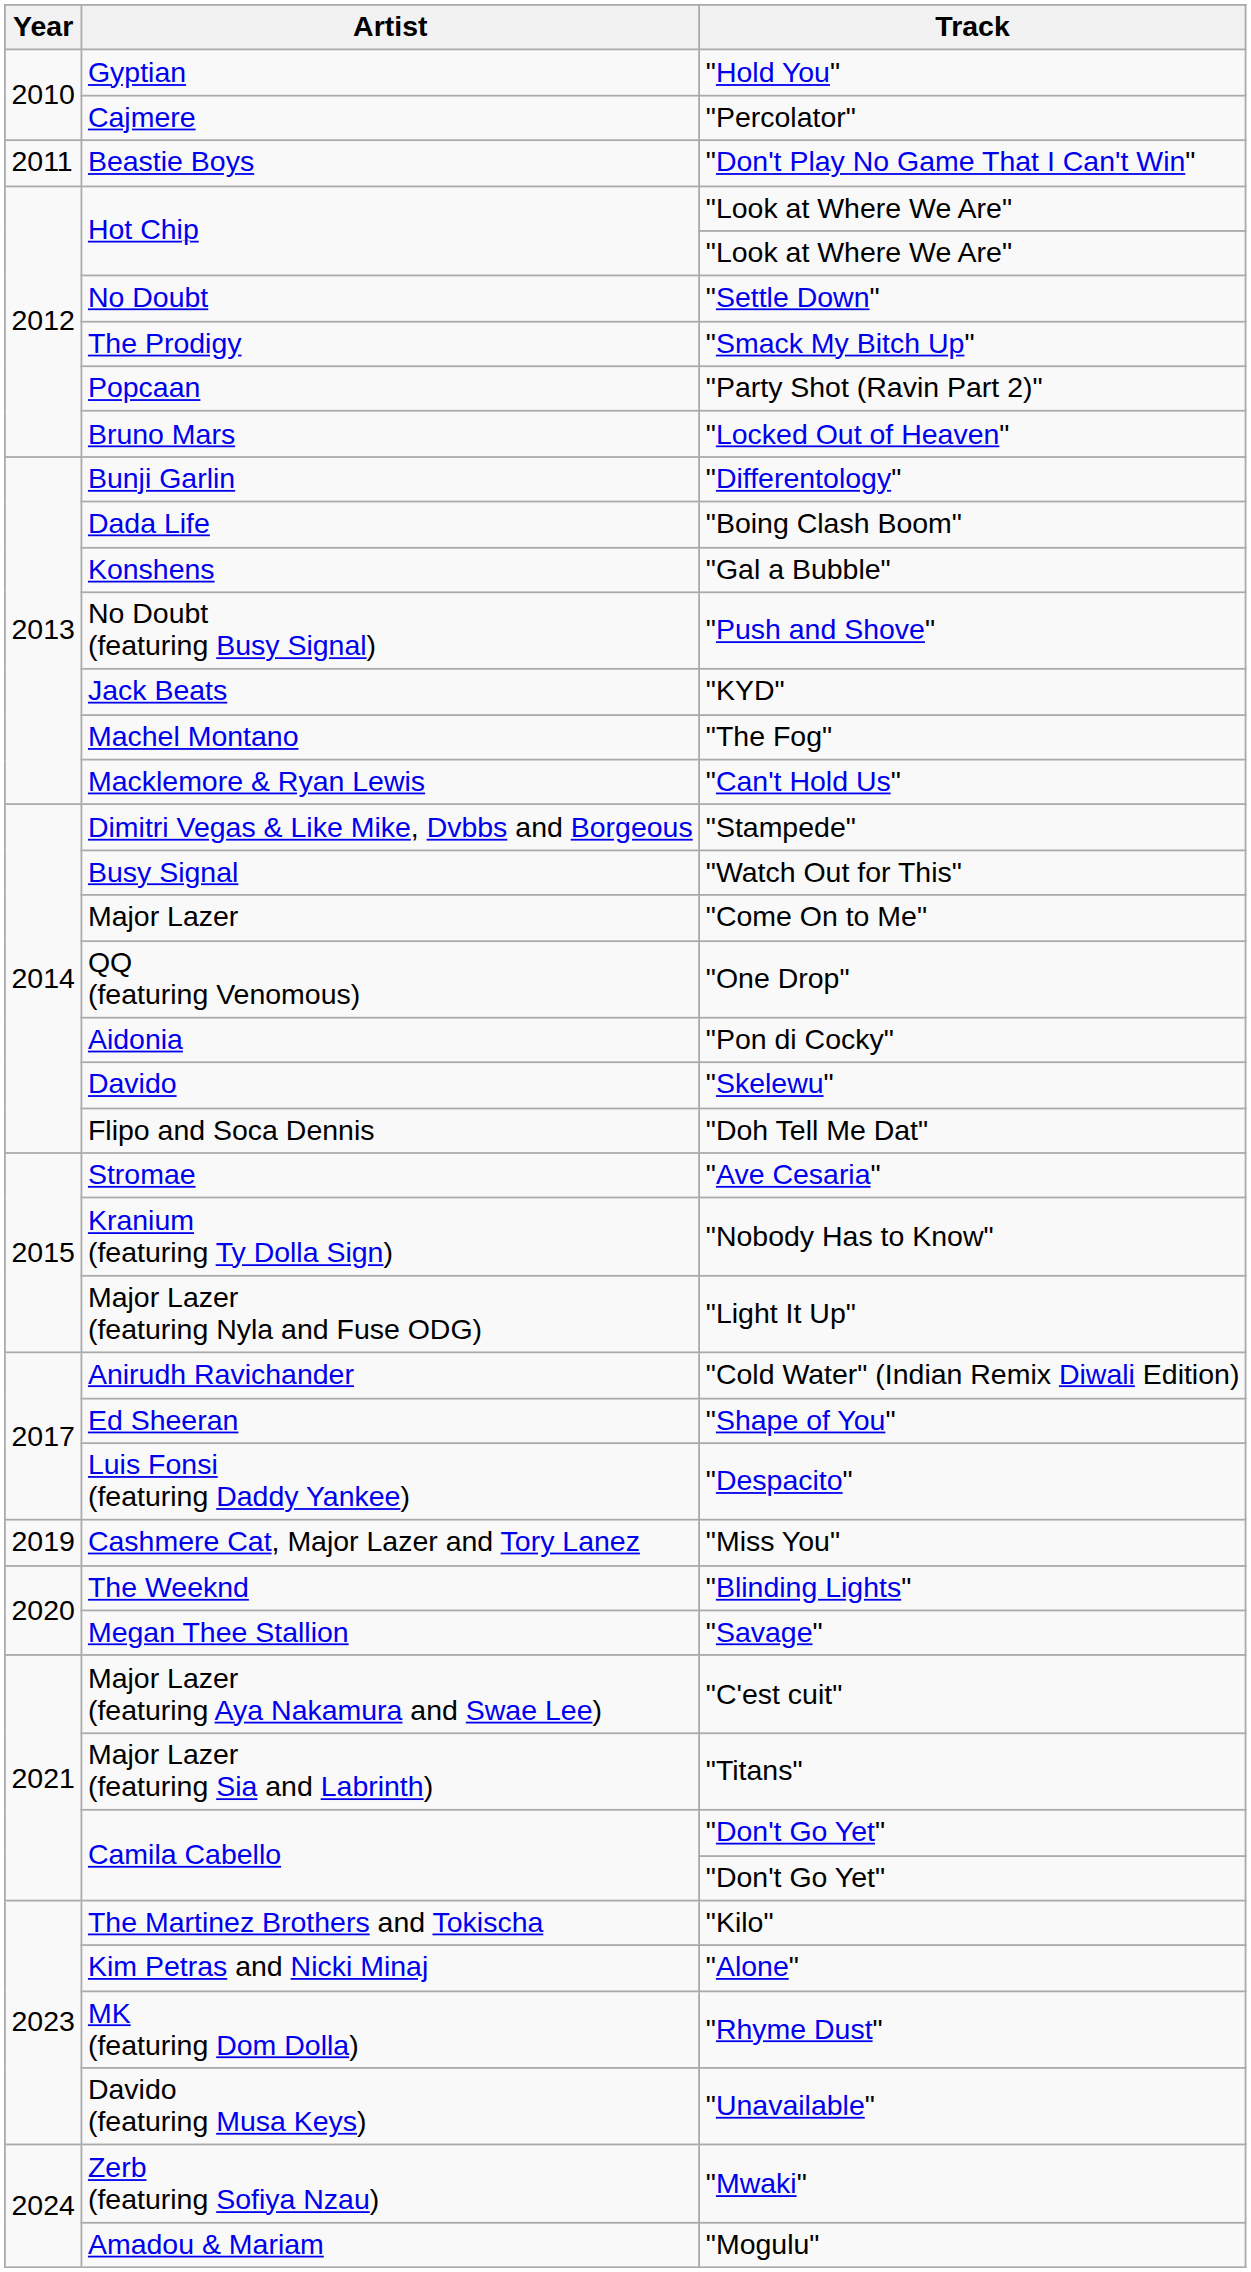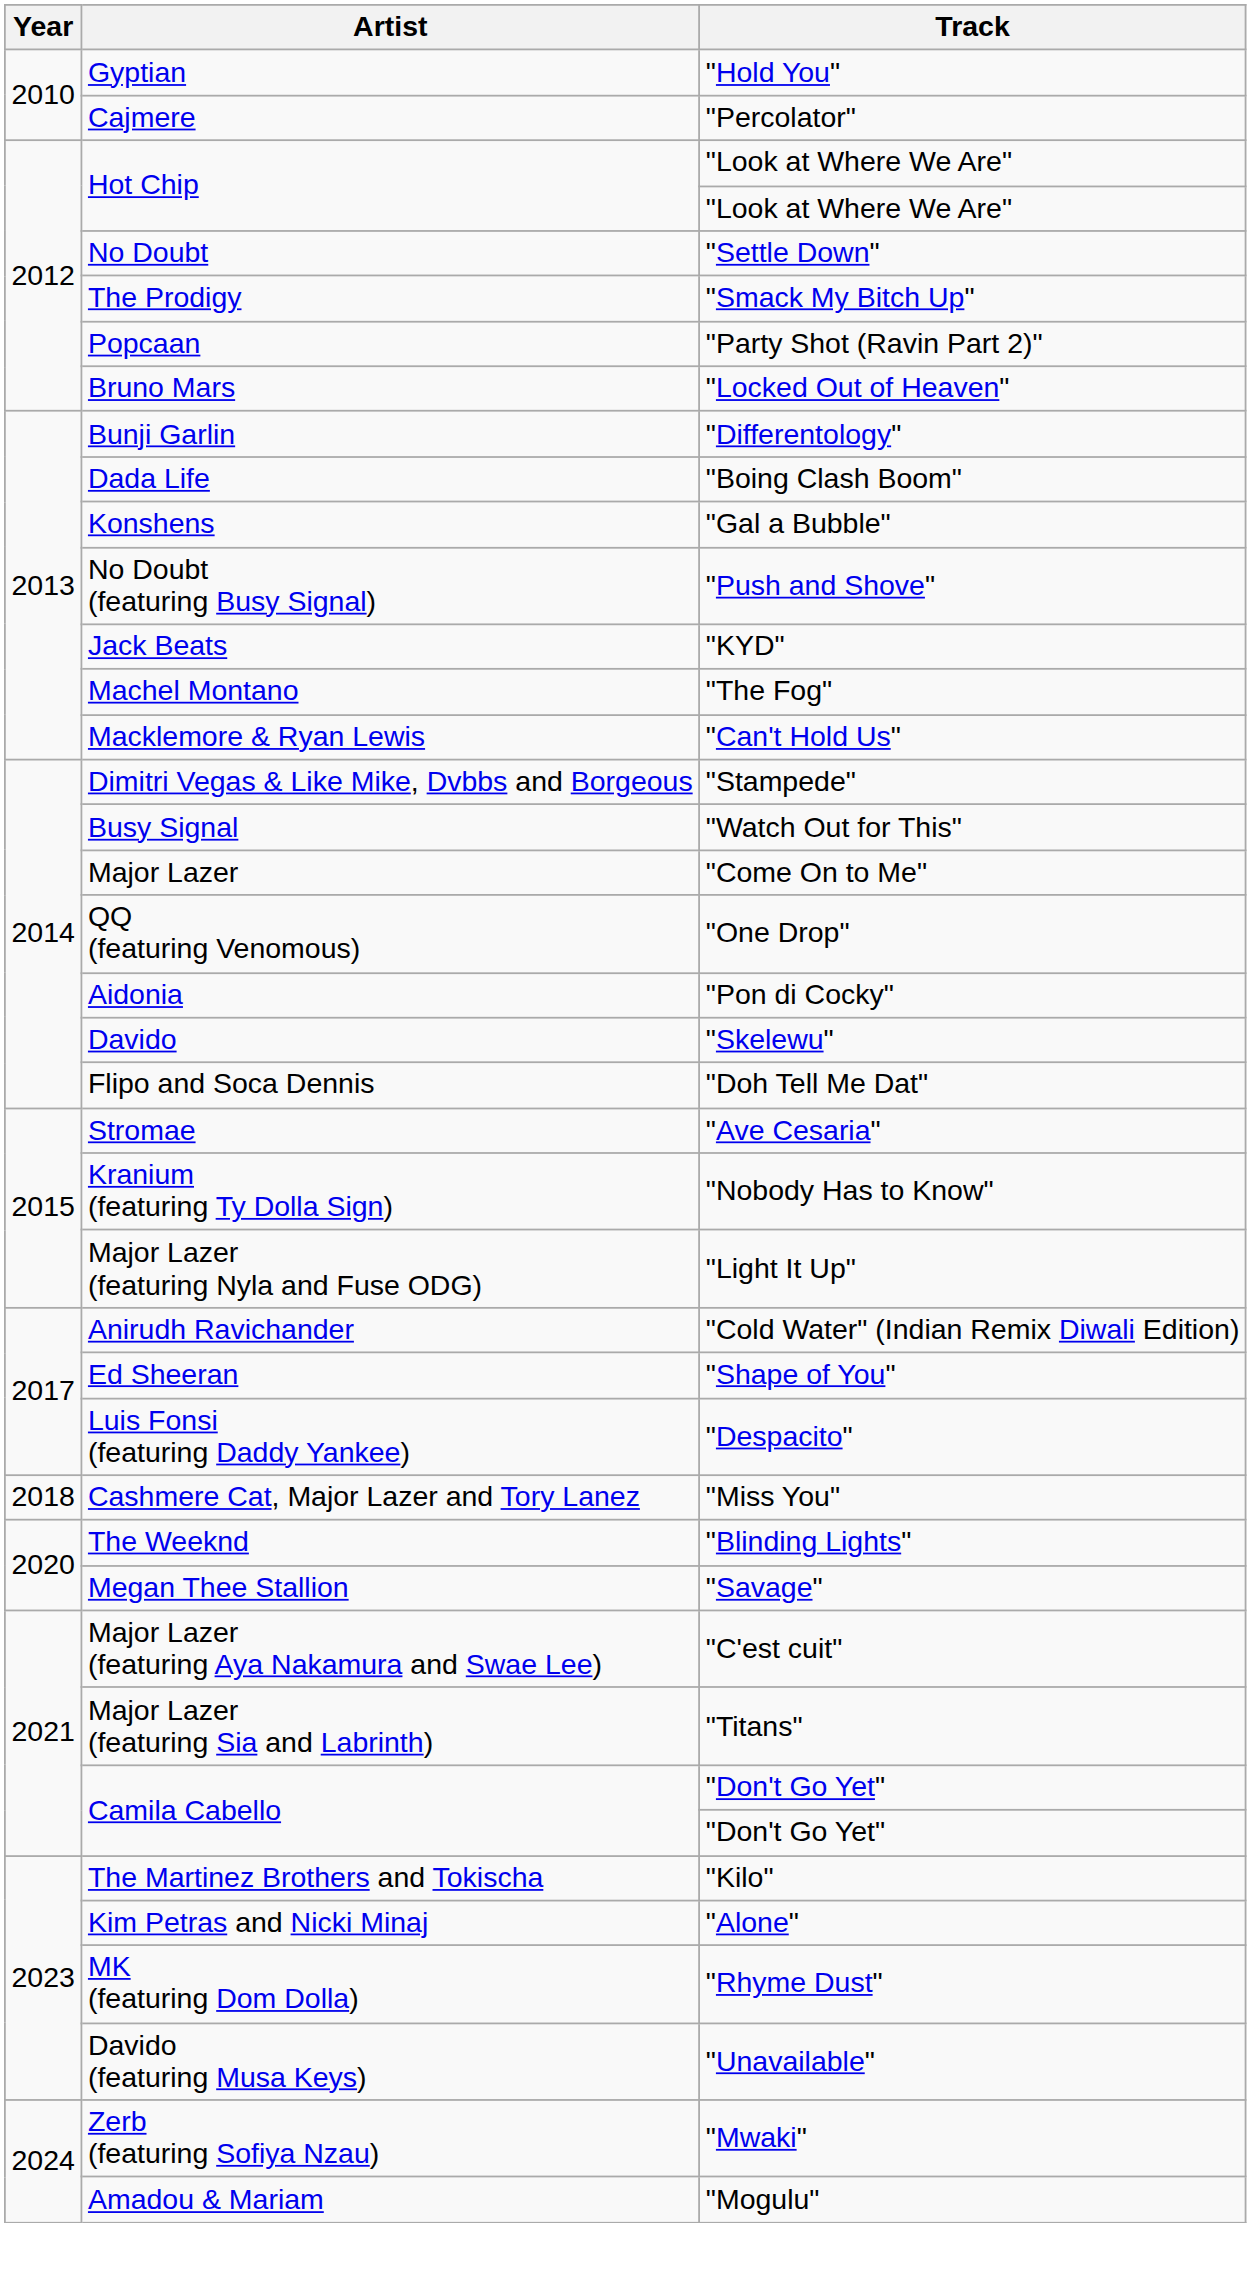 <table class="wikitable plainrowheaders">
 <tr>
 <th>Year</th>
 <th>Artist</th>
 <th>Track</th>
 </tr>
 <tr>
 <td rowspan="2">2010</td>
 <td><a href='#'>Gyptian</a></td>
 <td>"<a href='#'>Hold You</a>" </td>
 </tr>
 <tr>
 <td><a href='#'>Cajmere</a></td>
 <td>"Percolator" </td>
-</tr>
-<tr>
-<td>2011</td>
-<td><a href='#'>Beastie Boys</a></td>
-<td>"<a href='#'>Don't Play No Game That I Can't Win</a>" </td>
 </tr>
 <tr>
 <td rowspan="6">2012</td>
 <td rowspan="2"><a href='#'>Hot Chip</a></td>
 <td>"Look at Where We Are" </td>
 </tr>
 <tr>
 <td>"Look at Where We Are" </td>
 </tr>
 <tr>
 <td><a href='#'>No Doubt</a></td>
 <td>"<a href='#'>Settle Down</a>" </td>
 </tr>
 <tr>
 <td><a href='#'>The Prodigy</a></td>
 <td>"<a href='#'>Smack My Bitch Up</a>" </td>
 </tr>
 <tr>
 <td><a href='#'>Popcaan</a></td>
 <td>"Party Shot (Ravin Part 2)" </td>
 </tr>
 <tr>
 <td><a href='#'>Bruno Mars</a></td>
 <td>"<a href='#'>Locked Out of Heaven</a>" </td>
 </tr>
 <tr>
 <td rowspan="7">2013</td>
 <td><a href='#'>Bunji Garlin</a></td>
 <td>"<a href='#'>Differentology</a>" </td>
 </tr>
 <tr>
 <td><a href='#'>Dada Life</a></td>
 <td>"Boing Clash Boom" </td>
 </tr>
 <tr>
 <td><a href='#'>Konshens</a></td>
 <td>"Gal a Bubble" </td>
 </tr>
 <tr>
 <td>No Doubt<br><span>(featuring <a href='#'>Busy Signal</a>)</span></td>
 <td>"<a href='#'>Push and Shove</a>" </td>
 </tr>
 <tr>
 <td><a href='#'>Jack Beats</a></td>
 <td>"KYD" </td>
 </tr>
 <tr>
 <td><a href='#'>Machel Montano</a></td>
 <td>"The Fog" </td>
 </tr>
 <tr>
 <td><a href='#'>Macklemore & Ryan Lewis</a></td>
 <td>"<a href='#'>Can't Hold Us</a>" </td>
 </tr>
 <tr>
 <td rowspan="7">2014</td>
 <td><a href='#'>Dimitri Vegas & Like Mike</a>, <a href='#'>Dvbbs</a> and <a href='#'>Borgeous</a></td>
 <td>"Stampede" </td>
 </tr>
 <tr>
 <td><a href='#'>Busy Signal</a></td>
 <td>"Watch Out for This" </td>
 </tr>
 <tr>
 <td>Major Lazer</td>
 <td>"Come On to Me" </td>
 </tr>
 <tr>
 <td>QQ<br><span>(featuring Venomous)</span></td>
 <td>"One Drop" </td>
 </tr>
 <tr>
 <td><a href='#'>Aidonia</a></td>
 <td>"Pon di Cocky" </td>
 </tr>
 <tr>
 <td><a href='#'>Davido</a></td>
 <td>"<a href='#'>Skelewu</a>" </td>
 </tr>
 <tr>
 <td>Flipo and Soca Dennis</td>
 <td>"Doh Tell Me Dat" </td>
 </tr>
 <tr>
 <td rowspan="3">2015</td>
 <td><a href='#'>Stromae</a></td>
 <td>"<a href='#'>Ave Cesaria</a>" </td>
 </tr>
 <tr>
 <td><a href='#'>Kranium</a><br><span>(featuring <a href='#'>Ty Dolla Sign</a>)</span></td>
 <td>"Nobody Has to Know" </td>
 </tr>
 <tr>
 <td>Major Lazer<br><span>(featuring Nyla and Fuse ODG)</span></td>
 <td>"Light It Up" </td>
 </tr>
 <tr>
 <td rowspan="3">2017</td>
 <td><a href='#'>Anirudh Ravichander</a></td>
 <td>"Cold Water" (Indian Remix <a href='#'>Diwali</a> Edition) </td>
 </tr>
 <tr>
 <td><a href='#'>Ed Sheeran</a></td>
 <td>"<a href='#'>Shape of You</a>" </td>
 </tr>
 <tr>
 <td><a href='#'>Luis Fonsi</a> <br><span>(featuring <a href='#'>Daddy Yankee</a>)</span></td>
 <td>"<a href='#'>Despacito</a>" </td>
 </tr>
 <tr>
-<td>2019</td>
+<td>2018</td>
 <td><a href='#'>Cashmere Cat</a>, Major Lazer and <a href='#'>Tory Lanez</a></td>
 <td>"Miss You" </td>
 </tr>
 <tr>
 <td rowspan="2">2020</td>
 <td><a href='#'>The Weeknd</a></td>
 <td>"<a href='#'>Blinding Lights</a>" </td>
 </tr>
 <tr>
 <td><a href='#'>Megan Thee Stallion</a></td>
 <td>"<a href='#'>Savage</a>" </td>
 </tr>
 <tr>
 <td rowspan="4">2021</td>
 <td>Major Lazer<br><span>(featuring <a href='#'>Aya Nakamura</a> and <a href='#'>Swae Lee</a>)</span></td>
 <td>"C'est cuit" </td>
 </tr>
 <tr>
 <td>Major Lazer<br><span>(featuring <a href='#'>Sia</a> and <a href='#'>Labrinth</a>)</span></td>
 <td>"Titans" </td>
 </tr>
 <tr>
 <td rowspan="2"><a href='#'>Camila Cabello</a></td>
 <td>"<a href='#'>Don't Go Yet</a>" </td>
 </tr>
 <tr>
 <td>"Don't Go Yet" </td>
 </tr>
 <tr>
 <td rowspan="4">2023</td>
 <td><a href='#'>The Martinez Brothers</a> and <a href='#'>Tokischa</a></td>
 <td>"Kilo" </td>
 </tr>
 <tr>
 <td><a href='#'>Kim Petras</a> and <a href='#'>Nicki Minaj</a></td>
 <td>"<a href='#'>Alone</a>" </td>
 </tr>
 <tr>
 <td><a href='#'>MK</a><br><span>(featuring <a href='#'>Dom Dolla</a>)</span></td>
 <td>"<a href='#'>Rhyme Dust</a>" </td>
 </tr>
 <tr>
 <td>Davido<br><span>(featuring <a href='#'>Musa Keys</a>)</span></td>
 <td>"<a href='#'>Unavailable</a>" </td>
 </tr>
 <tr>
 <td rowspan="2">2024</td>
 <td><a href='#'>Zerb</a><br><span>(featuring <a href='#'>Sofiya Nzau</a>)</span></td>
 <td>"<a href='#'>Mwaki</a>" </td>
 </tr>
 <tr>
 <td><a href='#'>Amadou & Mariam</a></td>
 <td>"Mogulu" </td>
 </tr>
 </table>
